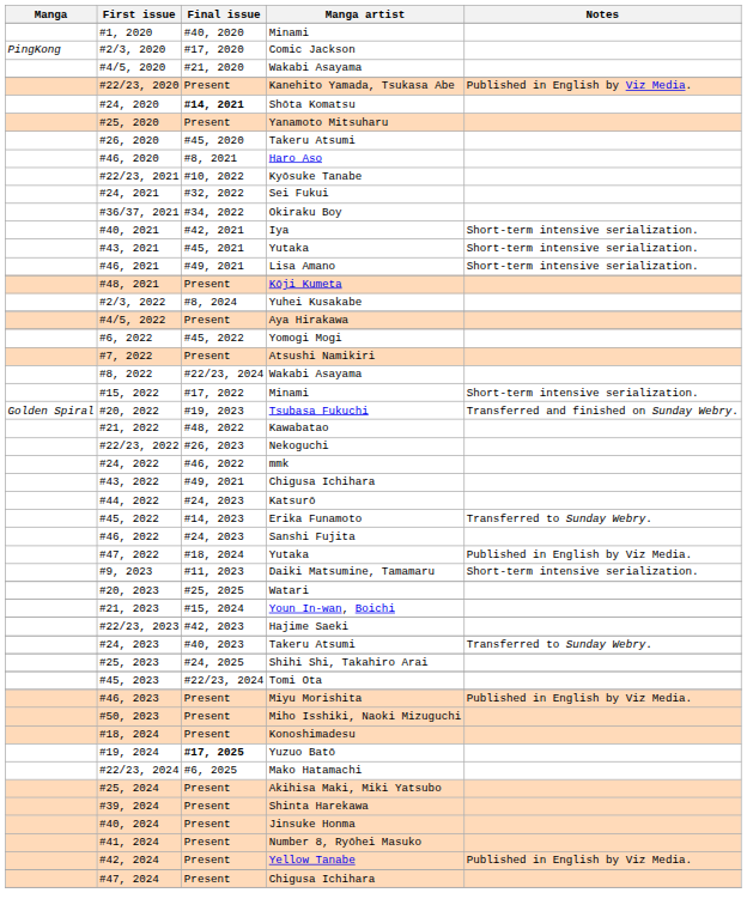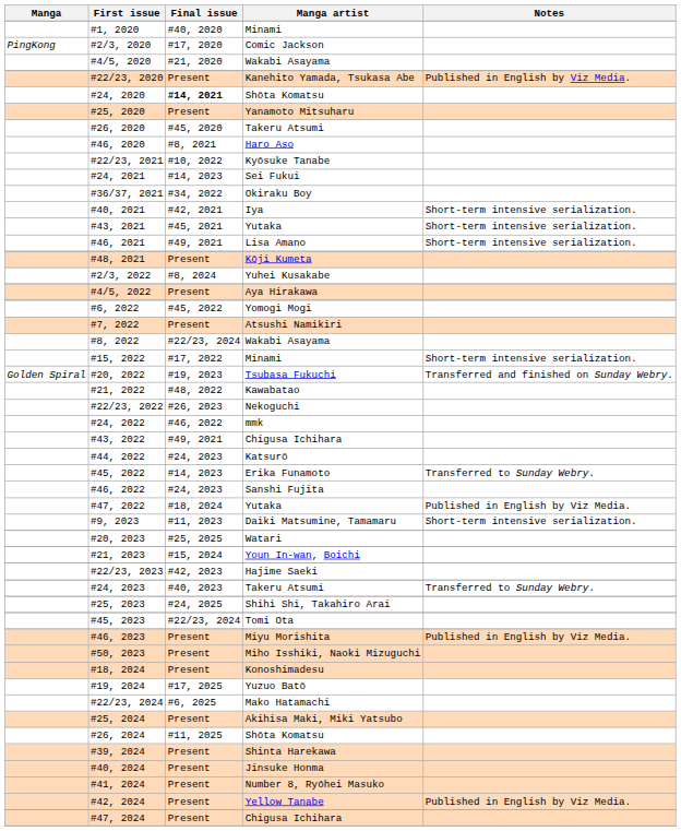 <table class="wikitable sortable" style="background: #FFF;">
 <tr>
 <th>Manga</th>
 <th>First issue</th>
 <th>Final issue</th>
 <th>Manga artist</th>
 <th>Notes</th>
 </tr>
 <tr>
 </tr>
 <tr>
 <td></td>
 <td>#1, 2020</td>
 <td>#40, 2020</td>
 <td>Minami</td>
 <td></td>
 </tr>
 <tr>
 <td><em>PingKong</em></td>
 <td>#2/3, 2020</td>
 <td>#17, 2020</td>
 <td>Comic Jackson</td>
 <td></td>
 </tr>
 <tr>
 <td></td>
 <td>#4/5, 2020</td>
 <td>#21, 2020</td>
 <td>Wakabi Asayama</td>
 <td></td>
 </tr>
 <tr>
 </tr>
 <tr style="background-color:#FFDAB9;">
 <td></td>
 <td>#22/23, 2020</td>
 <td>Present</td>
 <td>Kanehito Yamada, Tsukasa Abe</td>
 <td>Published in English by <a href='#'>Viz Media</a>.</td>
 </tr>
 <tr>
 <td></td>
 <td>#24, 2020</td>
 <td><strong>#14, 2021</strong></td>
 <td>Shōta Komatsu</td>
 <td></td>
 </tr>
 <tr style="background-color:#FFDAB9;">
 <td></td>
 <td>#25, 2020</td>
 <td>Present</td>
 <td>Yanamoto Mitsuharu</td>
 <td></td>
 </tr>
 <tr>
 <td></td>
 <td>#26, 2020</td>
 <td>#45, 2020</td>
 <td>Takeru Atsumi</td>
 <td></td>
 </tr>
 <tr>
 <td></td>
 <td>#46, 2020</td>
 <td>#8, 2021</td>
 <td><a href='#'>Haro Aso</a></td>
 <td></td>
 </tr>
 <tr>
 <td></td>
 <td>#22/23, 2021</td>
 <td>#10, 2022</td>
 <td>Kyōsuke Tanabe</td>
 <td></td>
 </tr>
 <tr>
 <td></td>
 <td>#24, 2021</td>
-<td>#32, 2022</td>
+<td>#14, 2023</td>
 <td>Sei Fukui</td>
 <td></td>
 </tr>
 <tr>
 <td></td>
 <td>#36/37, 2021</td>
 <td>#34, 2022</td>
 <td>Okiraku Boy</td>
 <td></td>
 </tr>
 <tr>
 <td></td>
 <td>#40, 2021</td>
 <td>#42, 2021</td>
 <td>Iya</td>
 <td>Short-term intensive serialization.</td>
 </tr>
 <tr>
 <td></td>
 <td>#43, 2021</td>
 <td>#45, 2021</td>
 <td>Yutaka</td>
 <td>Short-term intensive serialization.</td>
 </tr>
 <tr>
 <td></td>
 <td>#46, 2021</td>
 <td>#49, 2021</td>
 <td>Lisa Amano</td>
 <td>Short-term intensive serialization.</td>
 </tr>
 <tr>
 </tr>
 <tr style="background-color:#FFDAB9;">
 <td></td>
 <td>#48, 2021</td>
 <td>Present</td>
 <td><a href='#'>Kōji Kumeta</a></td>
 <td></td>
 </tr>
 <tr>
 <td></td>
 <td>#2/3, 2022</td>
 <td>#8, 2024</td>
 <td>Yuhei Kusakabe</td>
 <td></td>
 </tr>
 <tr>
 </tr>
 <tr style="background-color:#FFDAB9;">
 <td></td>
 <td>#4/5, 2022</td>
 <td>Present</td>
 <td>Aya Hirakawa</td>
 <td></td>
 </tr>
 <tr>
 </tr>
 <tr s>
 <td></td>
 <td>#6, 2022</td>
 <td>#45, 2022</td>
 <td>Yomogi Mogi</td>
 <td></td>
 </tr>
 <tr style="background-color:#FFDAB9;">
 <td></td>
 <td>#7, 2022</td>
 <td>Present</td>
 <td>Atsushi Namikiri</td>
 <td></td>
 </tr>
 <tr>
 <td></td>
 <td>#8, 2022</td>
 <td>#22/23, 2024</td>
 <td>Wakabi Asayama</td>
 <td></td>
 </tr>
 <tr>
 <td></td>
 <td>#15, 2022</td>
 <td>#17, 2022</td>
 <td>Minami</td>
 <td>Short-term intensive serialization.</td>
 </tr>
 <tr>
 <td><em>Golden Spiral</em></td>
 <td>#20, 2022</td>
 <td>#19, 2023</td>
 <td><a href='#'>Tsubasa Fukuchi</a></td>
 <td>Transferred and finished on <em>Sunday Webry</em>.</td>
 </tr>
 <tr>
 <td></td>
 <td>#21, 2022</td>
 <td>#48, 2022</td>
 <td>Kawabatao</td>
 <td></td>
 </tr>
 <tr>
 <td></td>
 <td>#22/23, 2022</td>
 <td>#26, 2023</td>
 <td>Nekoguchi</td>
 <td></td>
 </tr>
 <tr>
 <td></td>
 <td>#24, 2022</td>
 <td>#46, 2022</td>
 <td>mmk</td>
 <td></td>
 </tr>
 <tr>
 <td></td>
 <td>#43, 2022</td>
 <td>#49, 2021</td>
 <td>Chigusa Ichihara</td>
 <td></td>
 </tr>
 <tr>
 <td></td>
 <td>#44, 2022</td>
 <td>#24, 2023</td>
 <td>Katsurō</td>
 <td></td>
 </tr>
 <tr>
 <td></td>
 <td>#45, 2022</td>
 <td>#14, 2023</td>
 <td>Erika Funamoto</td>
 <td>Transferred to <em>Sunday Webry</em>.</td>
 </tr>
 <tr>
 <td></td>
 <td>#46, 2022</td>
 <td>#24, 2023</td>
 <td>Sanshi Fujita</td>
 <td></td>
 </tr>
 <tr>
 <td></td>
 <td>#47, 2022</td>
 <td>#18, 2024</td>
 <td>Yutaka</td>
 <td>Published in English by Viz Media.</td>
 </tr>
 <tr>
 <td></td>
 <td>#9, 2023</td>
 <td>#11, 2023</td>
 <td>Daiki Matsumine, Tamamaru</td>
 <td>Short-term intensive serialization.</td>
 </tr>
 <tr>
 </tr>
 <tr>
 <td></td>
 <td>#20, 2023</td>
 <td>#25, 2025</td>
 <td>Watari</td>
 <td></td>
 </tr>
 <tr>
 </tr>
 <tr>
 <td></td>
 <td>#21, 2023</td>
 <td>#15, 2024</td>
 <td><a href='#'>Youn In-wan</a>, <a href='#'>Boichi</a></td>
 <td></td>
 </tr>
 <tr>
 </tr>
 <tr>
 <td></td>
 <td>#22/23, 2023</td>
 <td>#42, 2023</td>
 <td>Hajime Saeki</td>
 <td></td>
 </tr>
 <tr>
 </tr>
 <tr>
 <td></td>
 <td>#24, 2023</td>
 <td>#40, 2023</td>
 <td>Takeru Atsumi</td>
 <td>Transferred to <em>Sunday Webry</em>.</td>
 </tr>
 <tr>
 </tr>
 <tr>
 <td></td>
 <td>#25, 2023</td>
 <td>#24, 2025</td>
 <td>Shihi Shi, Takahiro Arai</td>
 <td></td>
 </tr>
 <tr>
 </tr>
 <tr>
 <td></td>
 <td>#45, 2023</td>
 <td>#22/23, 2024</td>
 <td>Tomi Ota</td>
 <td></td>
 </tr>
 <tr>
 </tr>
 <tr style="background-color:#FFDAB9;">
 <td></td>
 <td>#46, 2023</td>
 <td>Present</td>
 <td>Miyu Morishita</td>
 <td>Published in English by Viz Media.</td>
 </tr>
 <tr style="background-color:#FFDAB9;">
 <td></td>
 <td>#50, 2023</td>
 <td>Present</td>
 <td>Miho Isshiki, Naoki Mizuguchi</td>
 <td></td>
 </tr>
 <tr style="background-color:#FFDAB9;">
 <td></td>
 <td>#18, 2024</td>
 <td>Present</td>
 <td>Konoshimadesu</td>
 <td></td>
 </tr>
 <tr>
 <td></td>
 <td>#19, 2024</td>
-<td><strong>#17, 2025</strong></td>
+<td>#17, 2025</td>
 <td>Yuzuo Batō</td>
 <td></td>
 </tr>
 <tr>
 <td></td>
 <td>#22/23, 2024</td>
 <td>#6, 2025</td>
 <td>Mako Hatamachi</td>
 <td></td>
 </tr>
 <tr style="background-color:#FFDAB9;">
 <td></td>
 <td>#25, 2024</td>
 <td>Present</td>
 <td>Akihisa Maki, Miki Yatsubo</td>
+<td></td>
+</tr>
+<tr>
+<td></td>
+<td>#26, 2024</td>
+<td>#11, 2025</td>
+<td>Shōta Komatsu</td>
 <td></td>
 </tr>
 <tr style="background-color:#FFDAB9;">
 <td></td>
 <td>#39, 2024</td>
 <td>Present</td>
 <td>Shinta Harekawa</td>
 <td></td>
 </tr>
 <tr style="background-color:#FFDAB9;">
 <td></td>
 <td>#40, 2024</td>
 <td>Present</td>
 <td>Jinsuke Honma</td>
 <td></td>
 </tr>
 <tr style="background-color:#FFDAB9;">
 <td></td>
 <td>#41, 2024</td>
 <td>Present</td>
 <td>Number 8, Ryōhei Masuko</td>
 <td></td>
 </tr>
 <tr style="background-color:#FFDAB9;">
 <td></td>
 <td>#42, 2024</td>
 <td>Present</td>
 <td><a href='#'>Yellow Tanabe</a></td>
 <td>Published in English by Viz Media.</td>
 </tr>
 <tr>
 </tr>
 <tr style="background-color:#FFDAB9;">
 <td></td>
 <td>#47, 2024</td>
 <td>Present</td>
 <td>Chigusa Ichihara</td>
 <td></td>
 </tr>
 <tr>
 </tr>
 </table>
